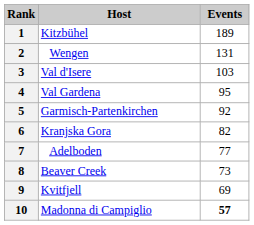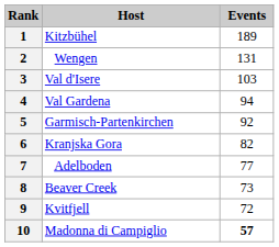 <table class="wikitable plainrowheaders" style="background:#fff; font-size:86%; line-height:16px; border:grey solid 1px; border-collapse:collapse">
 <tr>
 <th style="background-color: #ccc;" width="30">Rank</th>
 <th style="background-color: #ccc;" width="180">Host</th>
 <th style="background:#ccc; width:20%">Events</th>
 </tr>
 <tr>
 <th>1</th>
 <td align=left> <a href='#'>Kitzbühel</a></td>
 <td align=center>189</td>
 </tr>
 <tr>
 <th>2</th>
 <td align=left>   <a href='#'>Wengen</a></td>
 <td align=center>131</td>
 </tr>
 <tr>
 <th>3</th>
 <td align=left> <a href='#'>Val d'Isere</a></td>
 <td align=center>103</td>
 </tr>
 <tr>
 <th>4</th>
 <td align=left> <a href='#'>Val Gardena</a></td>
-<td align=center>95</td>
+<td align=center>94</td>
 </tr>
 <tr>
 <th>5</th>
 <td align=left> <a href='#'>Garmisch-Partenkirchen</a></td>
 <td align=center>92</td>
 </tr>
 <tr>
 <th>6</th>
 <td align=left> <a href='#'>Kranjska Gora</a></td>
 <td align=center>82</td>
 </tr>
 <tr>
 <th>7</th>
 <td align=left>   <a href='#'>Adelboden</a></td>
 <td align=center>77</td>
 </tr>
 <tr>
 <th>8</th>
 <td align=left> <a href='#'>Beaver Creek</a></td>
 <td align=center>73</td>
 </tr>
 <tr>
 <th>9</th>
 <td align=left> <a href='#'>Kvitfjell</a></td>
-<td align=center>69</td>
+<td align=center>72</td>
 </tr>
 <tr>
 <th>10</th>
 <td align=left> <a href='#'>Madonna di Campiglio</a></td>
 <td align=center><strong>57</strong></td>
 </tr>
 </table>
